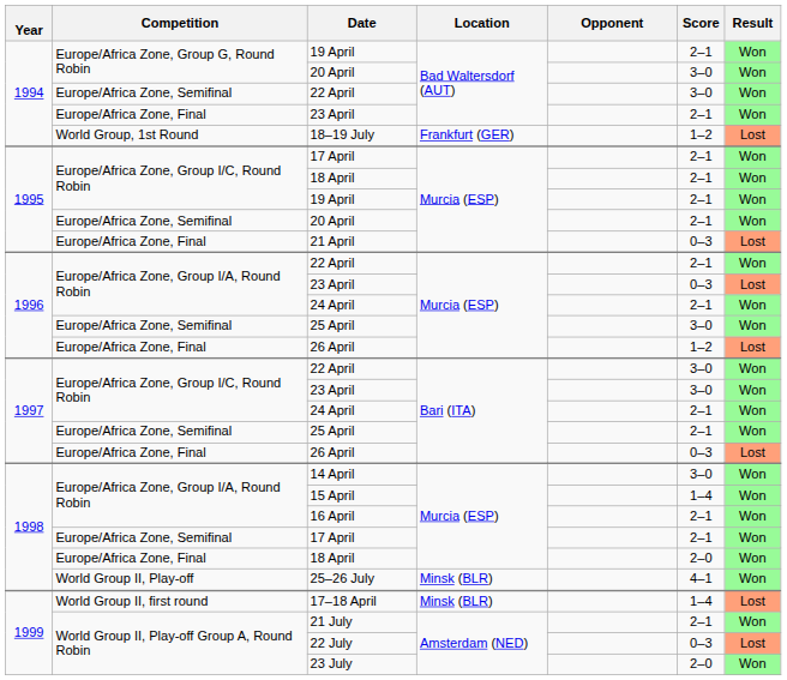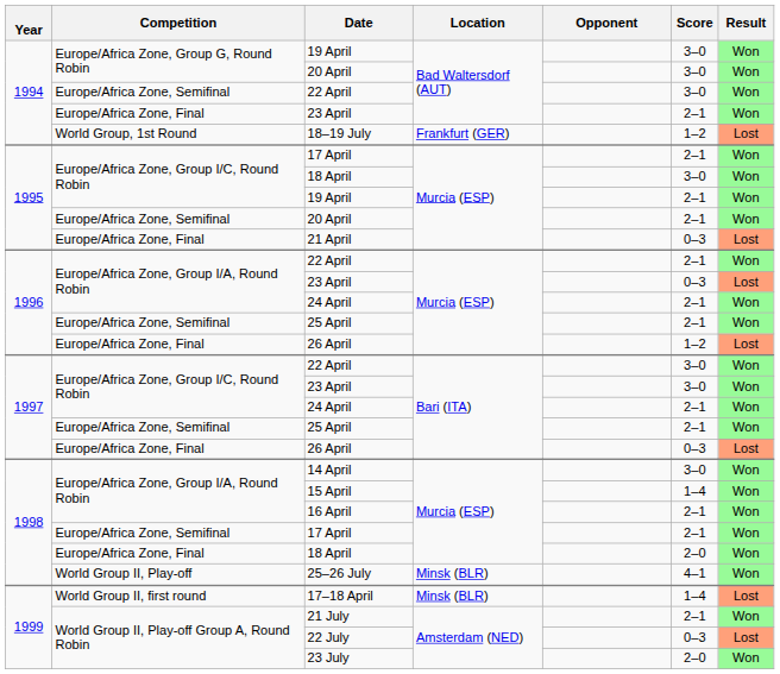 <table class="wikitable collapsible collapsed nowrap">
 <tr>
 <th style="width:50px"><br> Year</th>
 <th style="width:300px">Competition</th>
 <th style="width:125px">Date</th>
 <th style="width:150px">Location</th>
 <th style="width:150px">Opponent</th>
 <th style="width:50px">Score</th>
 <th style="width:60px">Result</th>
 </tr>
 <tr>
 <td align="center" rowspan="5"><a href='#'>1994</a></td>
 <td rowspan="2">Europe/Africa Zone, Group G, Round Robin</td>
 <td>19 April</td>
 <td rowspan="4"><a href='#'>Bad Waltersdorf</a> (<a href='#'>AUT</a>)</td>
 <td></td>
-<td align="center">2–1</td>
+<td align="center">3–0</td>
 <td align="center" bgcolor="#98FB98">Won</td>
 </tr>
 <tr>
 <td>20 April</td>
 <td></td>
 <td align="center">3–0</td>
 <td align="center" bgcolor="#98FB98">Won</td>
 </tr>
 <tr>
 <td>Europe/Africa Zone, Semifinal</td>
 <td>22 April</td>
 <td></td>
 <td align="center">3–0</td>
 <td align="center" bgcolor="#98FB98">Won</td>
 </tr>
 <tr>
 <td>Europe/Africa Zone, Final</td>
 <td>23 April</td>
 <td></td>
 <td align="center">2–1</td>
 <td align="center" bgcolor="#98FB98">Won</td>
 </tr>
 <tr>
 <td>World Group, 1st Round</td>
 <td>18–19 July</td>
 <td><a href='#'>Frankfurt</a> (<a href='#'>GER</a>)</td>
 <td></td>
 <td align="center">1–2</td>
 <td align="center" bgcolor="FFA07A">Lost</td>
 </tr>
 <tr style="border-top:2px solid gray;">
 <td align="center" rowspan="5"><a href='#'>1995</a></td>
 <td rowspan="3">Europe/Africa Zone, Group I/C, Round Robin</td>
 <td>17 April</td>
 <td rowspan="5"><a href='#'>Murcia</a> (<a href='#'>ESP</a>)</td>
 <td></td>
 <td align="center">2–1</td>
 <td align="center" bgcolor="#98FB98">Won</td>
 </tr>
 <tr>
 <td>18 April</td>
 <td></td>
-<td align="center">2–1</td>
+<td align="center">3–0</td>
 <td align="center" bgcolor="#98FB98">Won</td>
 </tr>
 <tr>
 <td>19 April</td>
 <td></td>
 <td align="center">2–1</td>
 <td align="center" bgcolor="#98FB98">Won</td>
 </tr>
 <tr>
 <td>Europe/Africa Zone, Semifinal</td>
 <td>20 April</td>
 <td></td>
 <td align="center">2–1</td>
 <td align="center" bgcolor="#98FB98">Won</td>
 </tr>
 <tr>
 <td>Europe/Africa Zone, Final</td>
 <td>21 April</td>
 <td></td>
 <td align="center">0–3</td>
 <td align="center" bgcolor=#FFA07A>Lost</td>
 </tr>
 <tr style="border-top:2px solid gray;">
 <td align="center" rowspan="5"><a href='#'>1996</a></td>
 <td rowspan="3">Europe/Africa Zone, Group I/A, Round Robin</td>
 <td>22 April</td>
 <td rowspan="5"><a href='#'>Murcia</a> (<a href='#'>ESP</a>)</td>
 <td></td>
 <td align="center">2–1</td>
 <td align="center" bgcolor="#98FB98">Won</td>
 </tr>
 <tr>
 <td>23 April</td>
 <td></td>
 <td align="center">0–3</td>
 <td align="center" bgcolor=#FFA07A>Lost</td>
 </tr>
 <tr>
 <td>24 April</td>
 <td></td>
 <td align="center">2–1</td>
 <td align="center" bgcolor="#98FB98">Won</td>
 </tr>
 <tr>
 <td>Europe/Africa Zone, Semifinal</td>
 <td>25 April</td>
 <td></td>
-<td align="center">3–0</td>
+<td align="center">2–1</td>
 <td align="center" bgcolor="#98FB98">Won</td>
 </tr>
 <tr>
 <td>Europe/Africa Zone, Final</td>
 <td>26 April</td>
 <td></td>
 <td align="center">1–2</td>
 <td align="center" bgcolor=#FFA07A>Lost</td>
 </tr>
 <tr style="border-top:2px solid gray;">
 <td align="center" rowspan="5"><a href='#'>1997</a></td>
 <td rowspan="3">Europe/Africa Zone, Group I/C, Round Robin</td>
 <td>22 April</td>
 <td rowspan="5"><a href='#'>Bari</a> (<a href='#'>ITA</a>)</td>
 <td></td>
 <td align="center">3–0</td>
 <td align="center" bgcolor="#98FB98">Won</td>
 </tr>
 <tr>
 <td>23 April</td>
 <td></td>
 <td align="center">3–0</td>
 <td align="center" bgcolor="#98FB98">Won</td>
 </tr>
 <tr>
 <td>24 April</td>
 <td></td>
 <td align="center">2–1</td>
 <td align="center" bgcolor="#98FB98">Won</td>
 </tr>
 <tr>
 <td>Europe/Africa Zone, Semifinal</td>
 <td>25 April</td>
 <td></td>
 <td align="center">2–1</td>
 <td align="center" bgcolor="#98FB98">Won</td>
 </tr>
 <tr>
 <td>Europe/Africa Zone, Final</td>
 <td>26 April</td>
 <td></td>
 <td align="center">0–3</td>
 <td align="center" bgcolor=#FFA07A>Lost</td>
 </tr>
 <tr>
 </tr>
 <tr style="border-top:2px solid gray;">
 <td align="center" rowspan="6"><a href='#'>1998</a></td>
 <td rowspan="3">Europe/Africa Zone, Group I/A, Round Robin</td>
 <td>14 April</td>
 <td rowspan="5"><a href='#'>Murcia</a> (<a href='#'>ESP</a>)</td>
 <td></td>
 <td align="center">3–0</td>
 <td align="center" bgcolor="#98FB98">Won</td>
 </tr>
 <tr>
 <td>15 April</td>
 <td></td>
 <td align="center">1–4</td>
 <td align="center" bgcolor="#98FB98">Won</td>
 </tr>
 <tr>
 <td>16 April</td>
 <td></td>
 <td align="center">2–1</td>
 <td align="center" bgcolor="#98FB98">Won</td>
 </tr>
 <tr>
 <td>Europe/Africa Zone, Semifinal</td>
 <td>17 April</td>
 <td></td>
 <td align="center">2–1</td>
 <td align="center" bgcolor="#98FB98">Won</td>
 </tr>
 <tr>
 <td>Europe/Africa Zone, Final</td>
 <td>18 April</td>
 <td></td>
 <td align="center">2–0</td>
 <td align="center" bgcolor="#98FB98">Won</td>
 </tr>
 <tr>
 <td>World Group II, Play-off</td>
 <td>25–26 July</td>
 <td><a href='#'>Minsk</a> (<a href='#'>BLR</a>)</td>
 <td></td>
 <td align="center">4–1</td>
 <td align="center" bgcolor=#98FB98>Won</td>
 </tr>
 <tr style="border-top:2px solid gray;">
 <td align="center" rowspan="4"><a href='#'>1999</a></td>
 <td>World Group II, first round</td>
 <td>17–18 April</td>
 <td><a href='#'>Minsk</a> (<a href='#'>BLR</a>)</td>
 <td></td>
 <td align="center">1–4</td>
 <td align="center" bgcolor=#FFA07A>Lost</td>
 </tr>
 <tr>
 <td rowspan="3">World Group II, Play-off Group A, Round Robin</td>
 <td>21 July</td>
 <td rowspan="3"><a href='#'>Amsterdam</a> (<a href='#'>NED</a>)</td>
 <td></td>
 <td align="center">2–1</td>
 <td align="center" bgcolor=#98FB98>Won</td>
 </tr>
 <tr>
 <td>22 July</td>
 <td></td>
 <td align="center">0–3</td>
 <td align="center" bgcolor=#FFA07A>Lost</td>
 </tr>
 <tr>
 <td>23 July</td>
 <td></td>
 <td align="center">2–0</td>
 <td align="center" bgcolor=#98FB98>Won</td>
 </tr>
 </table>
